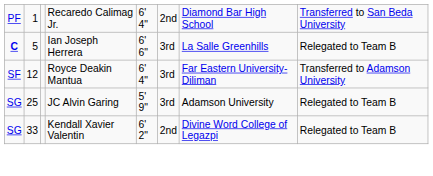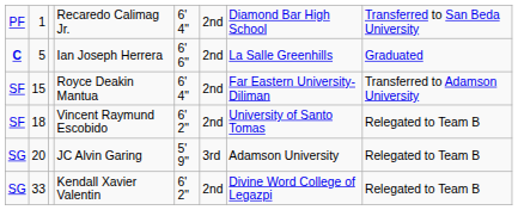 <table class=wikitable width=100% style=font-size:95%>
 <tr>
 <td align=center><a href='#'>PF</a></td>
 <td align=right>1</td>
 <td></td>
 <td>Recaredo Calimag Jr.</td>
 <td>6' 4"</td>
 <td>2nd</td>
 <td><a href='#'>Diamond Bar High School</a></td>
 <td><a href='#'>Transferred</a> to <a href='#'>San Beda University</a></td>
 </tr>
 <tr>
 <td align=center><strong><a href='#'>C</a></strong></td>
 <td align=right>5</td>
 <td></td>
 <td>Ian Joseph Herrera</td>
 <td>6' 6"</td>
-<td>3rd</td>
+<td>2nd</td>
 <td><a href='#'>La Salle Greenhills</a></td>
-<td>Relegated to Team B</td>
+<td><a href='#'>Graduated</a></td>
 </tr>
 <tr>
 <td align=center><a href='#'>SF</a></td>
-<td align=right>12</td>
+<td align=right>15</td>
 <td></td>
 <td>Royce Deakin Mantua</td>
 <td>6' 4"</td>
-<td>3rd</td>
+<td>2nd</td>
 <td><a href='#'>Far Eastern University-Diliman</a></td>
 <td>Transferred to <a href='#'>Adamson University</a></td>
 </tr>
 <tr>
+<td align=center><a href='#'>SF</a></td>
+<td align=right>18</td>
+<td></td>
+<td>Vincent Raymund Escobido</td>
+<td>6' 2"</td>
+<td>2nd</td>
+<td><a href='#'>University of Santo Tomas</a></td>
+<td>Relegated to Team B</td>
+</tr>
+<tr>
 <td align=center><a href='#'>SG</a></td>
-<td align=right>25</td>
+<td align=right>20</td>
 <td></td>
 <td>JC Alvin Garing</td>
 <td>5' 9"</td>
 <td>3rd</td>
 <td>Adamson University</td>
 <td>Relegated to Team B</td>
 </tr>
 <tr>
 <td align=center><a href='#'>SG</a></td>
 <td align=right>33</td>
 <td></td>
 <td>Kendall Xavier Valentin</td>
 <td>6' 2"</td>
 <td>2nd</td>
 <td><a href='#'>Divine Word College of Legazpi</a></td>
 <td>Relegated to Team B</td>
 </tr>
 </table>
